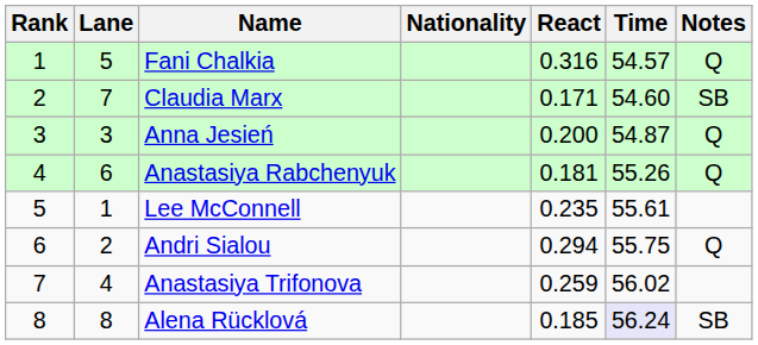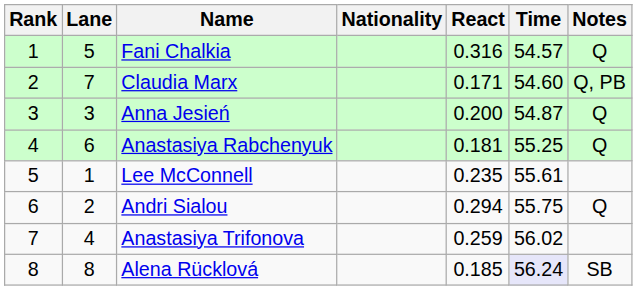 <table class="wikitable sortable" style="text-align:center">
 <tr>
 <th>Rank</th>
 <th>Lane</th>
 <th>Name</th>
 <th>Nationality</th>
 <th>React</th>
 <th>Time</th>
 <th>Notes</th>
 </tr>
 <tr bgcolor=ccffcc>
 <td>1</td>
 <td>5</td>
 <td align="left"><a href='#'>Fani Chalkia</a></td>
 <td align=left></td>
 <td>0.316</td>
 <td>54.57</td>
 <td>Q</td>
 </tr>
 <tr bgcolor=ccffcc>
 <td>2</td>
 <td>7</td>
 <td align="left"><a href='#'>Claudia Marx</a></td>
 <td align=left></td>
 <td>0.171</td>
 <td>54.60</td>
-<td>SB</td>
+<td>Q, PB</td>
 </tr>
 <tr bgcolor=ccffcc>
 <td>3</td>
 <td>3</td>
 <td align="left"><a href='#'>Anna Jesień</a></td>
 <td align=left></td>
 <td>0.200</td>
 <td>54.87</td>
 <td>Q</td>
 </tr>
 <tr bgcolor=ccffcc>
 <td>4</td>
 <td>6</td>
 <td align="left"><a href='#'>Anastasiya Rabchenyuk</a></td>
 <td align=left></td>
 <td>0.181</td>
-<td>55.26</td>
+<td>55.25</td>
 <td>Q</td>
 </tr>
 <tr>
 <td>5</td>
 <td>1</td>
 <td align="left"><a href='#'>Lee McConnell</a></td>
 <td align=left></td>
 <td>0.235</td>
 <td>55.61</td>
 <td></td>
 </tr>
 <tr>
 <td>6</td>
 <td>2</td>
 <td align="left"><a href='#'>Andri Sialou</a></td>
 <td align=left></td>
 <td>0.294</td>
 <td>55.75</td>
 <td>Q</td>
 </tr>
 <tr>
 <td>7</td>
 <td>4</td>
 <td align="left"><a href='#'>Anastasiya Trifonova</a></td>
 <td align=left></td>
 <td>0.259</td>
 <td>56.02</td>
 <td></td>
 </tr>
 <tr>
 <td>8</td>
 <td>8</td>
 <td align="left"><a href='#'>Alena Rücklová</a></td>
 <td align=left></td>
 <td>0.185</td>
 <td style="background: lavender;">56.24</td>
 <td>SB</td>
 </tr>
 </table>
